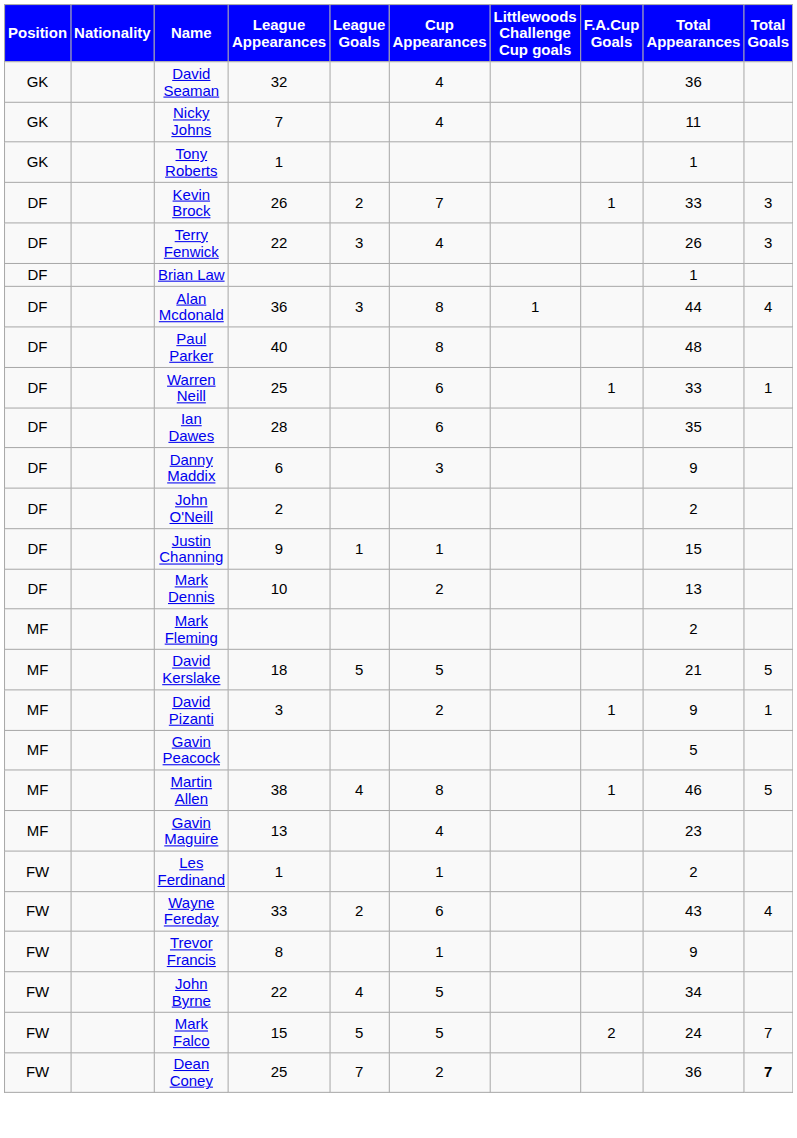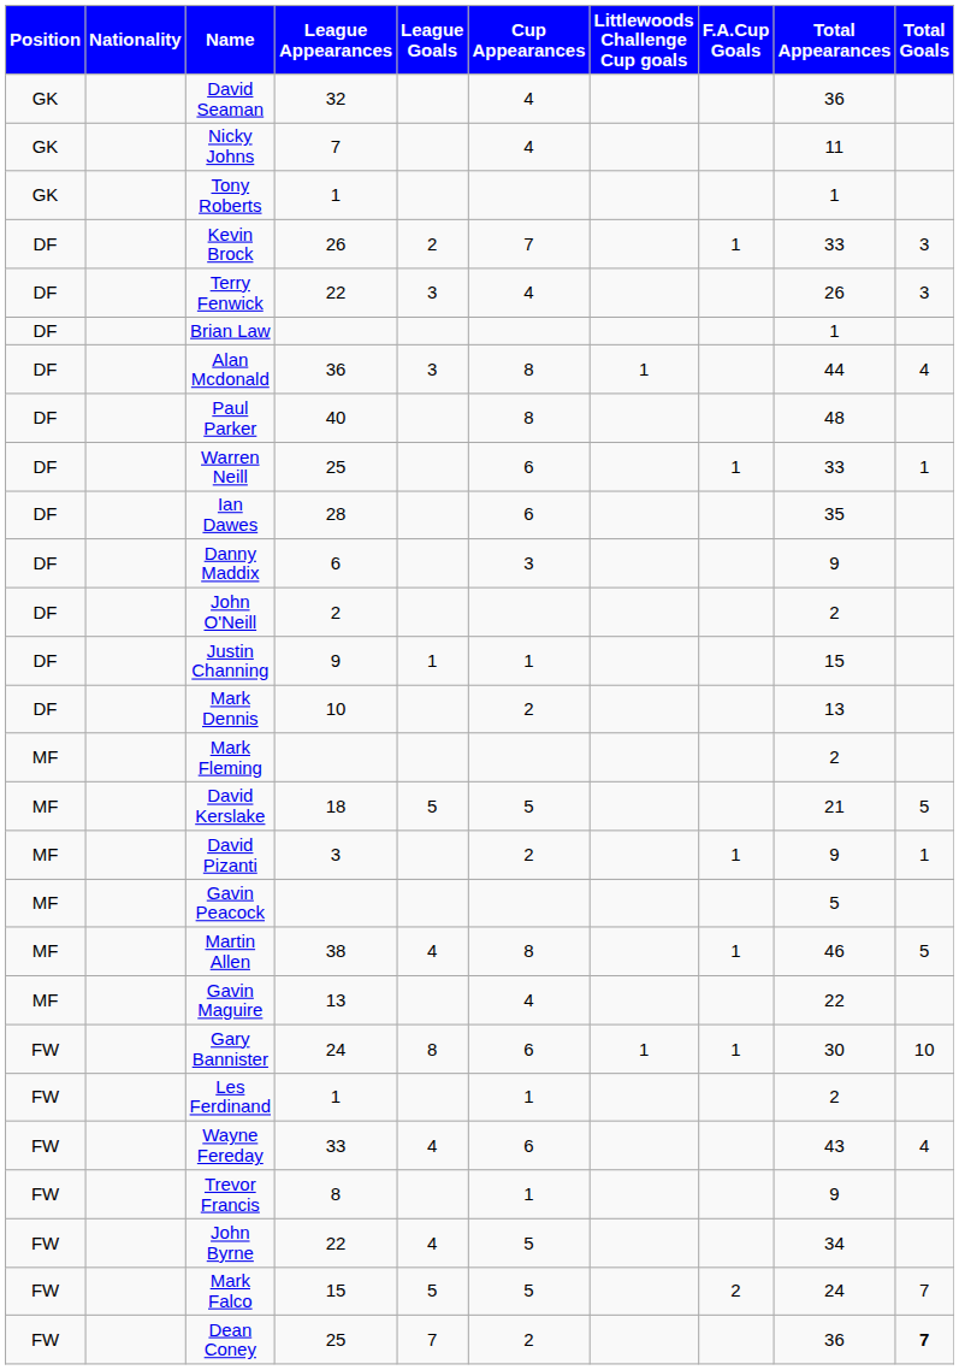 <table class="wikitable" style="text-align:center; font-size:90%; width:90%;">
 <tr>
 <th style="background:#0000FF; color:#FFFFFF; text-align:center;">Position</th>
 <th style="background:#0000FF; color:#FFFFFF; text-align:center;">Nationality</th>
 <th style="background:#0000FF; color:#FFFFFF; text-align:center;"><strong>Name</strong></th>
 <th style="background:#0000FF; color:#FFFFFF; text-align:center;">League Appearances</th>
 <th style="background:#0000FF; color:#FFFFFF; text-align:center;">League Goals</th>
 <th style="background:#0000FF; color:#FFFFFF; text-align:center;">Cup Appearances</th>
 <th style="background:#0000FF; color:#FFFFFF; text-align:center;">Littlewoods Challenge Cup goals</th>
 <th style="background:#0000FF; color:#FFFFFF; text-align:center;">F.A.Cup Goals</th>
 <th style="background:#0000FF; color:#FFFFFF; text-align:center;">Total Appearances</th>
 <th style="background:#0000FF; color:#FFFFFF; text-align:center;">Total Goals</th>
 </tr>
 <tr>
 <td>GK</td>
 <td></td>
 <td><a href='#'>David Seaman</a></td>
 <td>32</td>
 <td></td>
 <td>4</td>
 <td></td>
 <td></td>
 <td>36</td>
 <td></td>
 </tr>
 <tr>
 <td>GK</td>
 <td></td>
 <td><a href='#'>Nicky Johns</a></td>
 <td>7</td>
 <td></td>
 <td>4</td>
 <td></td>
 <td></td>
 <td>11</td>
 <td></td>
 </tr>
 <tr>
 <td>GK</td>
 <td></td>
 <td><a href='#'>Tony Roberts</a></td>
 <td>1</td>
 <td></td>
 <td></td>
 <td></td>
 <td></td>
 <td>1</td>
 <td></td>
 </tr>
 <tr>
 <td>DF</td>
 <td></td>
 <td><a href='#'>Kevin Brock</a></td>
 <td>26</td>
 <td>2</td>
 <td>7</td>
 <td></td>
 <td>1</td>
 <td>33</td>
 <td>3</td>
 </tr>
 <tr>
 <td>DF</td>
 <td></td>
 <td><a href='#'>Terry Fenwick</a></td>
 <td>22</td>
 <td>3</td>
 <td>4</td>
 <td></td>
 <td></td>
 <td>26</td>
 <td>3</td>
 </tr>
 <tr>
 <td>DF</td>
 <td></td>
 <td><a href='#'>Brian Law</a></td>
 <td></td>
 <td></td>
 <td></td>
 <td></td>
 <td></td>
 <td>1</td>
 <td></td>
 </tr>
 <tr>
 <td>DF</td>
 <td></td>
 <td><a href='#'>Alan Mcdonald</a></td>
 <td>36</td>
 <td>3</td>
 <td>8</td>
 <td>1</td>
 <td></td>
 <td>44</td>
 <td>4</td>
 </tr>
 <tr>
 <td>DF</td>
 <td></td>
 <td><a href='#'>Paul Parker</a></td>
 <td>40</td>
 <td></td>
 <td>8</td>
 <td></td>
 <td></td>
 <td>48</td>
 <td></td>
 </tr>
 <tr>
 <td>DF</td>
 <td></td>
 <td><a href='#'>Warren Neill</a></td>
 <td>25</td>
 <td></td>
 <td>6</td>
 <td></td>
 <td>1</td>
 <td>33</td>
 <td>1</td>
 </tr>
 <tr>
 <td>DF</td>
 <td></td>
 <td><a href='#'>Ian Dawes</a></td>
 <td>28</td>
 <td></td>
 <td>6</td>
 <td></td>
 <td></td>
 <td>35</td>
 <td></td>
 </tr>
 <tr>
 <td>DF</td>
 <td></td>
 <td><a href='#'>Danny Maddix</a></td>
 <td>6</td>
 <td></td>
 <td>3</td>
 <td></td>
 <td></td>
 <td>9</td>
 <td></td>
 </tr>
 <tr>
 <td>DF</td>
 <td></td>
 <td><a href='#'>John O'Neill</a></td>
 <td>2</td>
 <td></td>
 <td></td>
 <td></td>
 <td></td>
 <td>2</td>
 <td></td>
 </tr>
 <tr>
 <td>DF</td>
 <td></td>
 <td><a href='#'>Justin Channing</a></td>
 <td>9</td>
 <td>1</td>
 <td>1</td>
 <td></td>
 <td></td>
 <td>15</td>
 <td></td>
 </tr>
 <tr>
 <td>DF</td>
 <td></td>
 <td><a href='#'>Mark Dennis</a></td>
 <td>10</td>
 <td></td>
 <td>2</td>
 <td></td>
 <td></td>
 <td>13</td>
 <td></td>
 </tr>
 <tr>
 <td>MF</td>
 <td></td>
 <td><a href='#'>Mark Fleming</a></td>
 <td></td>
 <td></td>
 <td></td>
 <td></td>
 <td></td>
 <td>2</td>
 <td></td>
 </tr>
 <tr>
 <td>MF</td>
 <td></td>
 <td><a href='#'>David Kerslake</a></td>
 <td>18</td>
 <td>5</td>
 <td>5</td>
 <td></td>
 <td></td>
 <td>21</td>
 <td>5</td>
 </tr>
 <tr>
 <td>MF</td>
 <td></td>
 <td><a href='#'>David Pizanti</a></td>
 <td>3</td>
 <td></td>
 <td>2</td>
 <td></td>
 <td>1</td>
 <td>9</td>
 <td>1</td>
 </tr>
 <tr>
 <td>MF</td>
 <td></td>
 <td><a href='#'>Gavin Peacock</a></td>
 <td></td>
 <td></td>
 <td></td>
 <td></td>
 <td></td>
 <td>5</td>
 <td></td>
 </tr>
 <tr>
 <td>MF</td>
 <td></td>
 <td><a href='#'>Martin Allen</a></td>
 <td>38</td>
 <td>4</td>
 <td>8</td>
 <td></td>
 <td>1</td>
 <td>46</td>
 <td>5</td>
 </tr>
 <tr>
 <td>MF</td>
 <td></td>
 <td><a href='#'>Gavin Maguire</a></td>
 <td>13</td>
 <td></td>
 <td>4</td>
 <td></td>
 <td></td>
-<td>23</td>
+<td>22</td>
 <td></td>
+</tr>
+<tr>
+<td>FW</td>
+<td></td>
+<td><a href='#'>Gary Bannister</a></td>
+<td>24</td>
+<td>8</td>
+<td>6</td>
+<td>1</td>
+<td>1</td>
+<td>30</td>
+<td>10</td>
 </tr>
 <tr>
 <td>FW</td>
 <td></td>
 <td><a href='#'>Les Ferdinand</a></td>
 <td>1</td>
 <td></td>
 <td>1</td>
 <td></td>
 <td></td>
 <td>2</td>
 <td></td>
 </tr>
 <tr>
 <td>FW</td>
 <td></td>
 <td><a href='#'>Wayne Fereday</a></td>
 <td>33</td>
-<td>2</td>
+<td>4</td>
 <td>6</td>
 <td></td>
 <td></td>
 <td>43</td>
 <td>4</td>
 </tr>
 <tr>
 <td>FW</td>
 <td></td>
 <td><a href='#'>Trevor Francis</a></td>
 <td>8</td>
 <td></td>
 <td>1</td>
 <td></td>
 <td></td>
 <td>9</td>
 <td></td>
 </tr>
 <tr>
 <td>FW</td>
 <td></td>
 <td><a href='#'>John Byrne</a></td>
 <td>22</td>
 <td>4</td>
 <td>5</td>
 <td></td>
 <td></td>
 <td>34</td>
 <td></td>
 </tr>
 <tr>
 <td>FW</td>
 <td></td>
 <td><a href='#'>Mark Falco</a></td>
 <td>15</td>
 <td>5</td>
 <td>5</td>
 <td></td>
 <td>2</td>
 <td>24</td>
 <td>7</td>
 </tr>
 <tr>
 <td>FW</td>
 <td></td>
 <td><a href='#'>Dean Coney</a></td>
 <td>25</td>
 <td>7</td>
 <td>2</td>
 <td></td>
 <td></td>
 <td>36</td>
 <td><strong>7</strong></td>
 </tr>
 </table>
